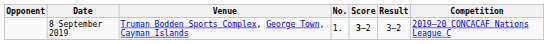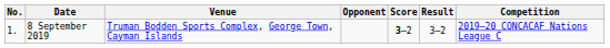 <table class="wikitable" style="font-size:100%;">
 <tr>
-<th>Opponent</th>
+<th>No.</th>
 <th>Date</th>
 <th>Venue</th>
-<th>No.</th>
+<th>Opponent</th>
 <th>Score</th>
 <th>Result</th>
 <th>Competition</th>
 </tr>
 <tr>
-<td></td>
+<td>1.</td>
 <td>8 September 2019</td>
 <td><a href='#'>Truman Bodden Sports Complex</a>, <a href='#'>George Town</a>, <a href='#'>Cayman Islands</a></td>
-<td>1.</td>
+<td></td>
 <td align=center><strong>3</strong>–2</td>
 <td align=center>3–2</td>
 <td><a href='#'>2019–20 CONCACAF Nations League C</a></td>
 </tr>
 </table>
